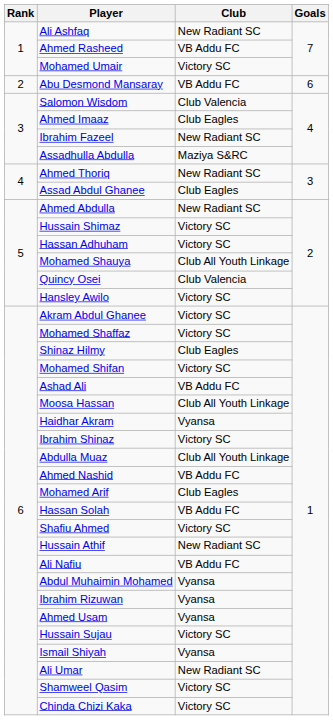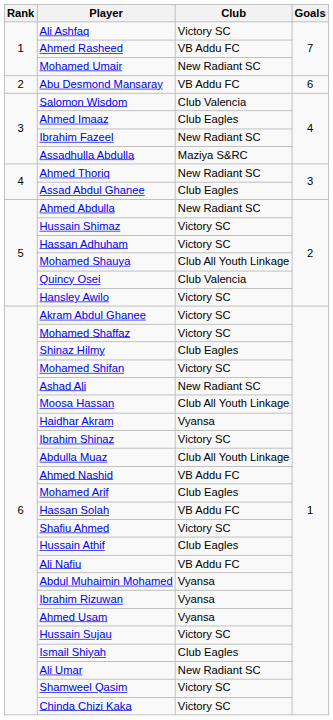 <table class="wikitable" style="text-align:center">
 <tr>
 <th>Rank</th>
 <th>Player</th>
 <th>Club</th>
 <th>Goals</th>
 </tr>
 <tr>
 <td rowspan="3">1</td>
 <td align="left"> <a href='#'>Ali Ashfaq</a></td>
-<td align="left">New Radiant SC</td>
+<td align="left">Victory SC</td>
 <td rowspan="3">7</td>
 </tr>
 <tr>
 <td align="left"> <a href='#'>Ahmed Rasheed</a></td>
 <td align="left">VB Addu FC</td>
 </tr>
 <tr>
 <td align="left"> <a href='#'>Mohamed Umair</a></td>
-<td align="left">Victory SC</td>
+<td align="left">New Radiant SC</td>
 </tr>
 <tr>
 <td rowspan="1">2</td>
 <td align="left"> <a href='#'>Abu Desmond Mansaray</a></td>
 <td align="left">VB Addu FC</td>
 <td rowspan="1">6</td>
 </tr>
 <tr>
 <td rowspan="4">3</td>
 <td align="left"> <a href='#'>Salomon Wisdom</a></td>
 <td align="left">Club Valencia</td>
 <td rowspan="4">4</td>
 </tr>
 <tr>
 <td align="left"> <a href='#'>Ahmed Imaaz</a></td>
 <td align="left">Club Eagles</td>
 </tr>
 <tr>
 <td align="left"> <a href='#'>Ibrahim Fazeel</a></td>
 <td align="left">New Radiant SC</td>
 </tr>
 <tr>
 <td align="left"> <a href='#'>Assadhulla Abdulla</a></td>
 <td align="left">Maziya S&RC</td>
 </tr>
 <tr>
 <td rowspan="2">4</td>
 <td align="left"> <a href='#'>Ahmed Thoriq</a></td>
 <td align="left">New Radiant SC</td>
 <td rowspan="2">3</td>
 </tr>
 <tr>
 <td align="left"> <a href='#'>Assad Abdul Ghanee</a></td>
 <td align="left">Club Eagles</td>
 </tr>
 <tr>
 <td rowspan="6">5</td>
 <td align="left"> <a href='#'>Ahmed Abdulla</a></td>
 <td align="left">New Radiant SC</td>
 <td rowspan="6">2</td>
 </tr>
 <tr>
 <td align="left"> <a href='#'>Hussain Shimaz</a></td>
 <td align="left">Victory SC</td>
 </tr>
 <tr>
 <td align="left"> <a href='#'>Hassan Adhuham</a></td>
 <td align="left">Victory SC</td>
 </tr>
 <tr>
 <td align="left"> <a href='#'>Mohamed Shauya</a></td>
 <td align="left">Club All Youth Linkage</td>
 </tr>
 <tr>
 <td align="left"> <a href='#'>Quincy Osei</a></td>
 <td align="left">Club Valencia</td>
 </tr>
 <tr>
 <td align="left"> <a href='#'>Hansley Awilo</a></td>
 <td align="left">Victory SC</td>
 </tr>
 <tr>
 <td rowspan="23">6</td>
 <td align="left"> <a href='#'>Akram Abdul Ghanee</a></td>
 <td align="left">Victory SC</td>
 <td rowspan="23">1</td>
 </tr>
 <tr>
 <td align="left"> <a href='#'>Mohamed Shaffaz</a></td>
 <td align="left">Victory SC</td>
 </tr>
 <tr>
 <td align="left"> <a href='#'>Shinaz Hilmy</a></td>
 <td align="left">Club Eagles</td>
 </tr>
 <tr>
 <td align="left"> <a href='#'>Mohamed Shifan</a></td>
 <td align="left">Victory SC</td>
 </tr>
 <tr>
 <td align="left"> <a href='#'>Ashad Ali</a></td>
-<td align="left">VB Addu FC</td>
+<td align="left">New Radiant SC</td>
 </tr>
 <tr>
 <td align="left"> <a href='#'>Moosa Hassan</a></td>
 <td align="left">Club All Youth Linkage</td>
 </tr>
 <tr>
 <td align="left"> <a href='#'>Haidhar Akram</a></td>
 <td align="left">Vyansa</td>
 </tr>
 <tr>
 <td align="left"> <a href='#'>Ibrahim Shinaz</a></td>
 <td align="left">Victory SC</td>
 </tr>
 <tr>
 <td align="left"> <a href='#'>Abdulla Muaz</a></td>
 <td align="left">Club All Youth Linkage</td>
 </tr>
 <tr>
 <td align="left"> <a href='#'>Ahmed Nashid</a></td>
 <td align="left">VB Addu FC</td>
 </tr>
 <tr>
 <td align="left"> <a href='#'>Mohamed Arif</a></td>
 <td align="left">Club Eagles</td>
 </tr>
 <tr>
 <td align="left"> <a href='#'>Hassan Solah</a></td>
 <td align="left">VB Addu FC</td>
 </tr>
 <tr>
 <td align="left"> <a href='#'>Shafiu Ahmed</a></td>
 <td align="left">Victory SC</td>
 </tr>
 <tr>
 <td align="left"> <a href='#'>Hussain Athif</a></td>
-<td align="left">New Radiant SC</td>
+<td align="left">Club Eagles</td>
 </tr>
 <tr>
 <td align="left"> <a href='#'>Ali Nafiu</a></td>
 <td align="left">VB Addu FC</td>
 </tr>
 <tr>
 <td align="left"> <a href='#'>Abdul Muhaimin Mohamed</a></td>
 <td align="left">Vyansa</td>
 </tr>
 <tr>
 <td align="left"> <a href='#'>Ibrahim Rizuwan</a></td>
 <td align="left">Vyansa</td>
 </tr>
 <tr>
 <td align="left"> <a href='#'>Ahmed Usam</a></td>
 <td align="left">Vyansa</td>
 </tr>
 <tr>
 <td align="left"> <a href='#'>Hussain Sujau</a></td>
 <td align="left">Victory SC</td>
 </tr>
 <tr>
 <td align="left"> <a href='#'>Ismail Shiyah</a></td>
-<td align="left">Vyansa</td>
+<td align="left">Club Eagles</td>
 </tr>
 <tr>
 <td align="left"> <a href='#'>Ali Umar</a></td>
 <td align="left">New Radiant SC</td>
 </tr>
 <tr>
 <td align="left"> <a href='#'>Shamweel Qasim</a></td>
 <td align="left">Victory SC</td>
 </tr>
 <tr>
 <td align="left"> <a href='#'>Chinda Chizi Kaka</a></td>
 <td align="left">Victory SC</td>
 </tr>
 </table>
